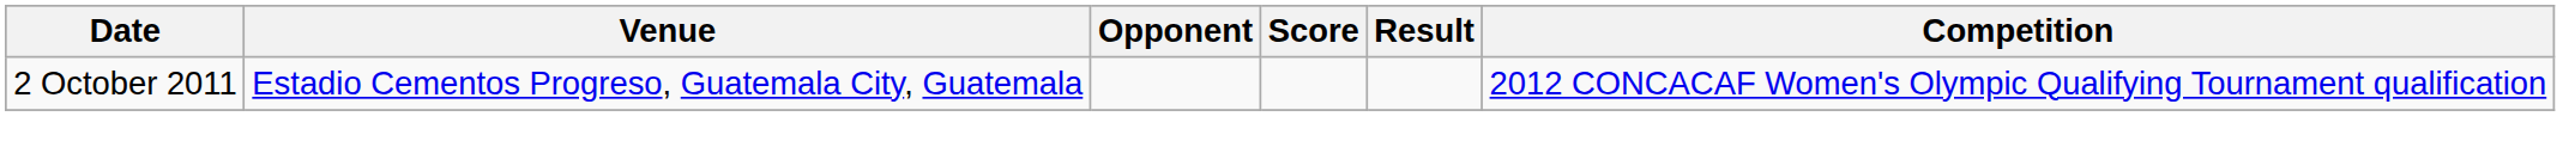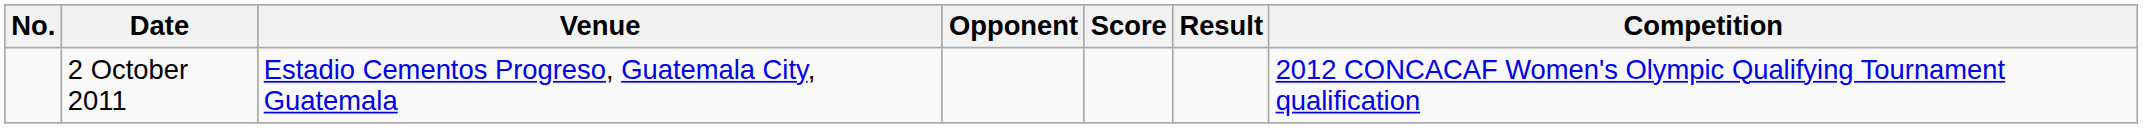 <table class="wikitable">
 <tr>
+<th>No.</th>
 <th>Date</th>
 <th>Venue</th>
 <th>Opponent</th>
 <th>Score</th>
 <th>Result</th>
 <th>Competition</th>
 </tr>
 <tr>
+<td></td>
 <td>2 October 2011</td>
 <td><a href='#'>Estadio Cementos Progreso</a>, <a href='#'>Guatemala City</a>, <a href='#'>Guatemala</a></td>
 <td></td>
 <td></td>
 <td></td>
 <td><a href='#'>2012 CONCACAF Women's Olympic Qualifying Tournament qualification</a></td>
 </tr>
 </table>
